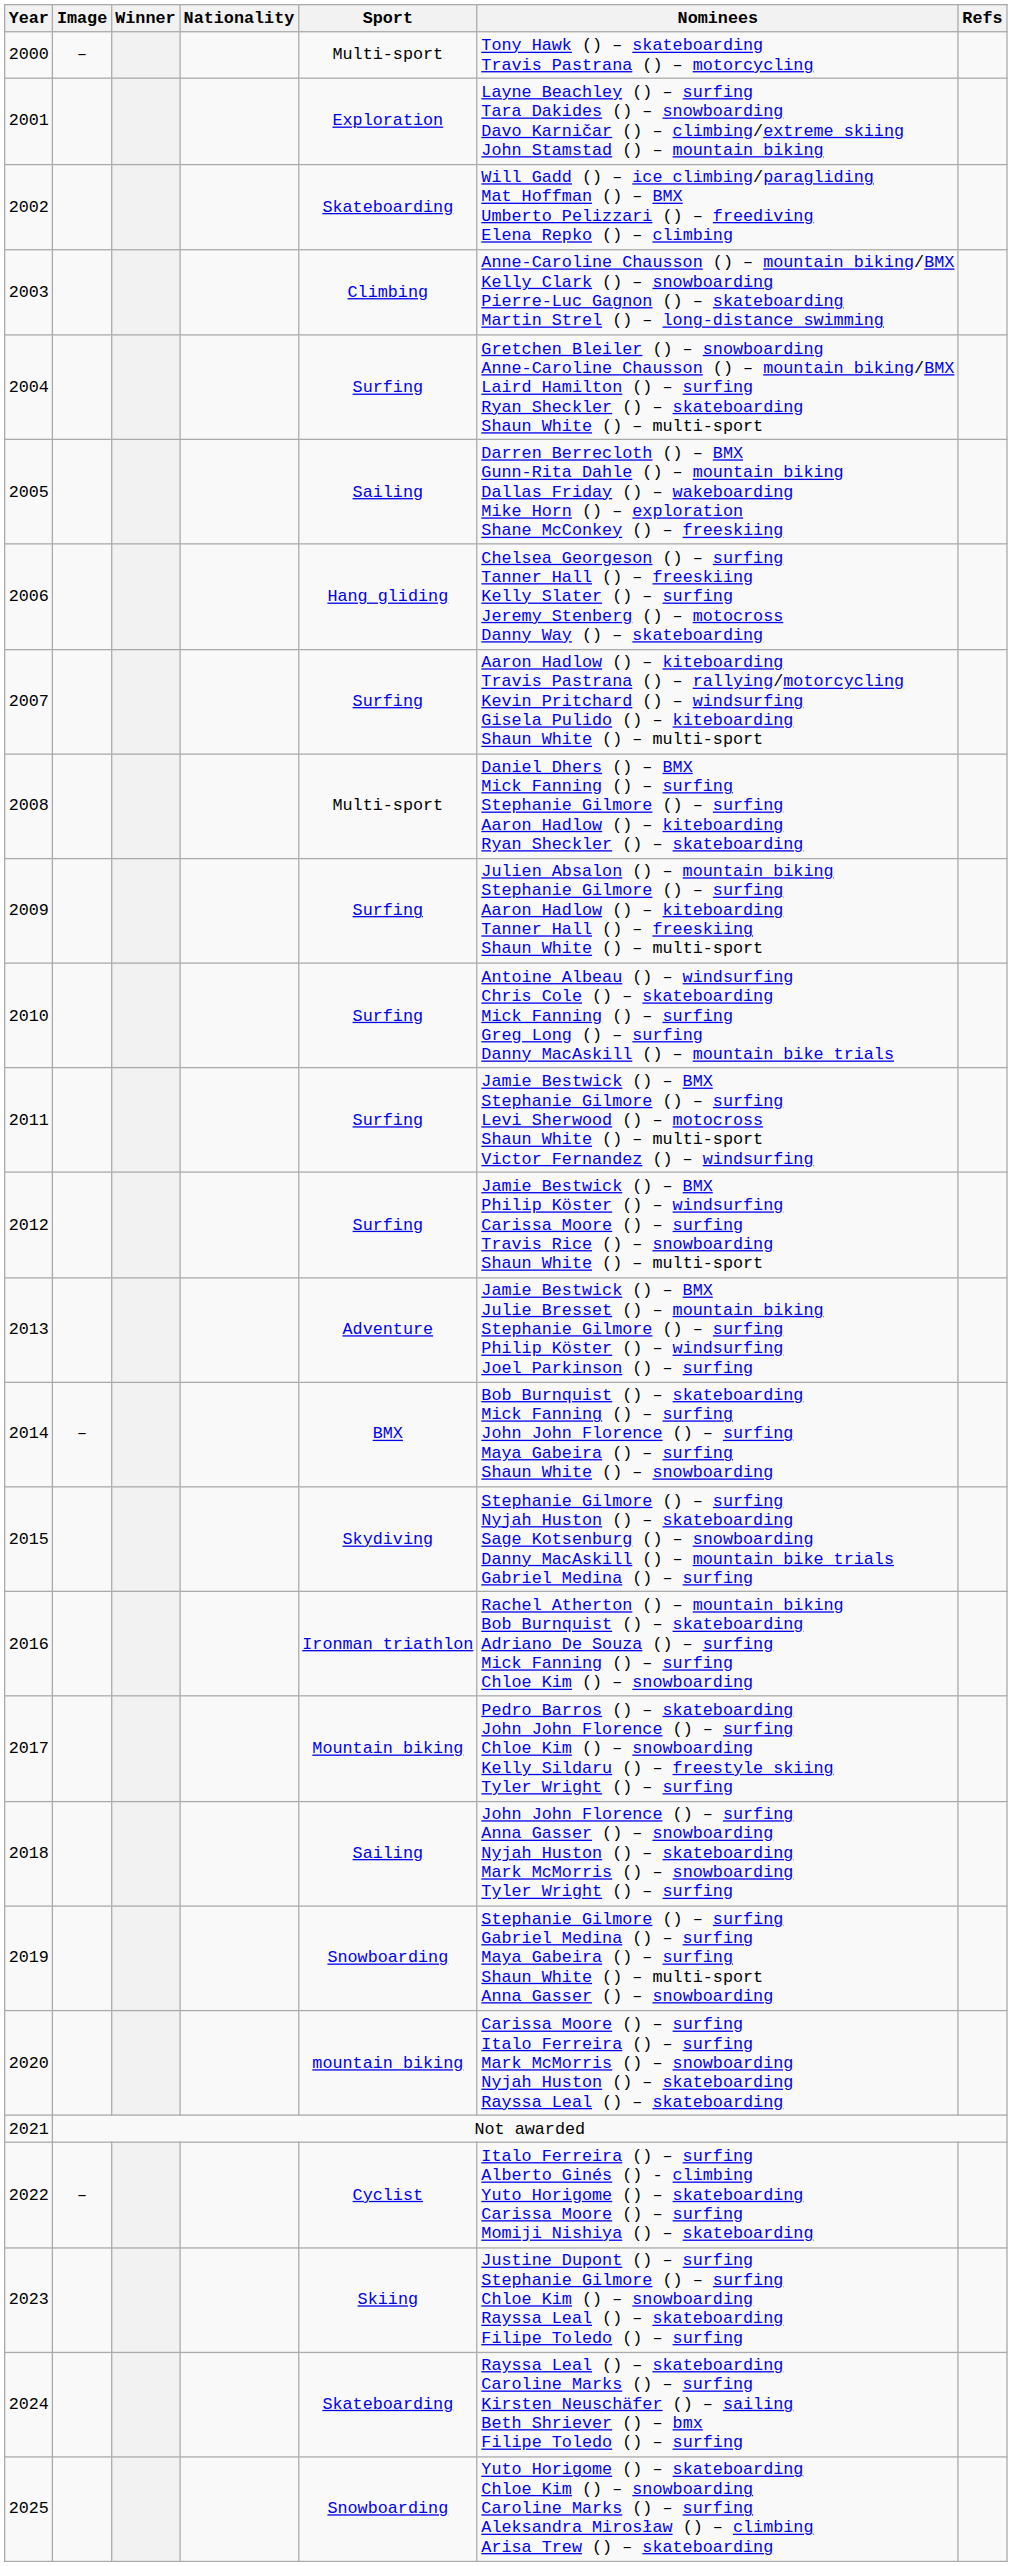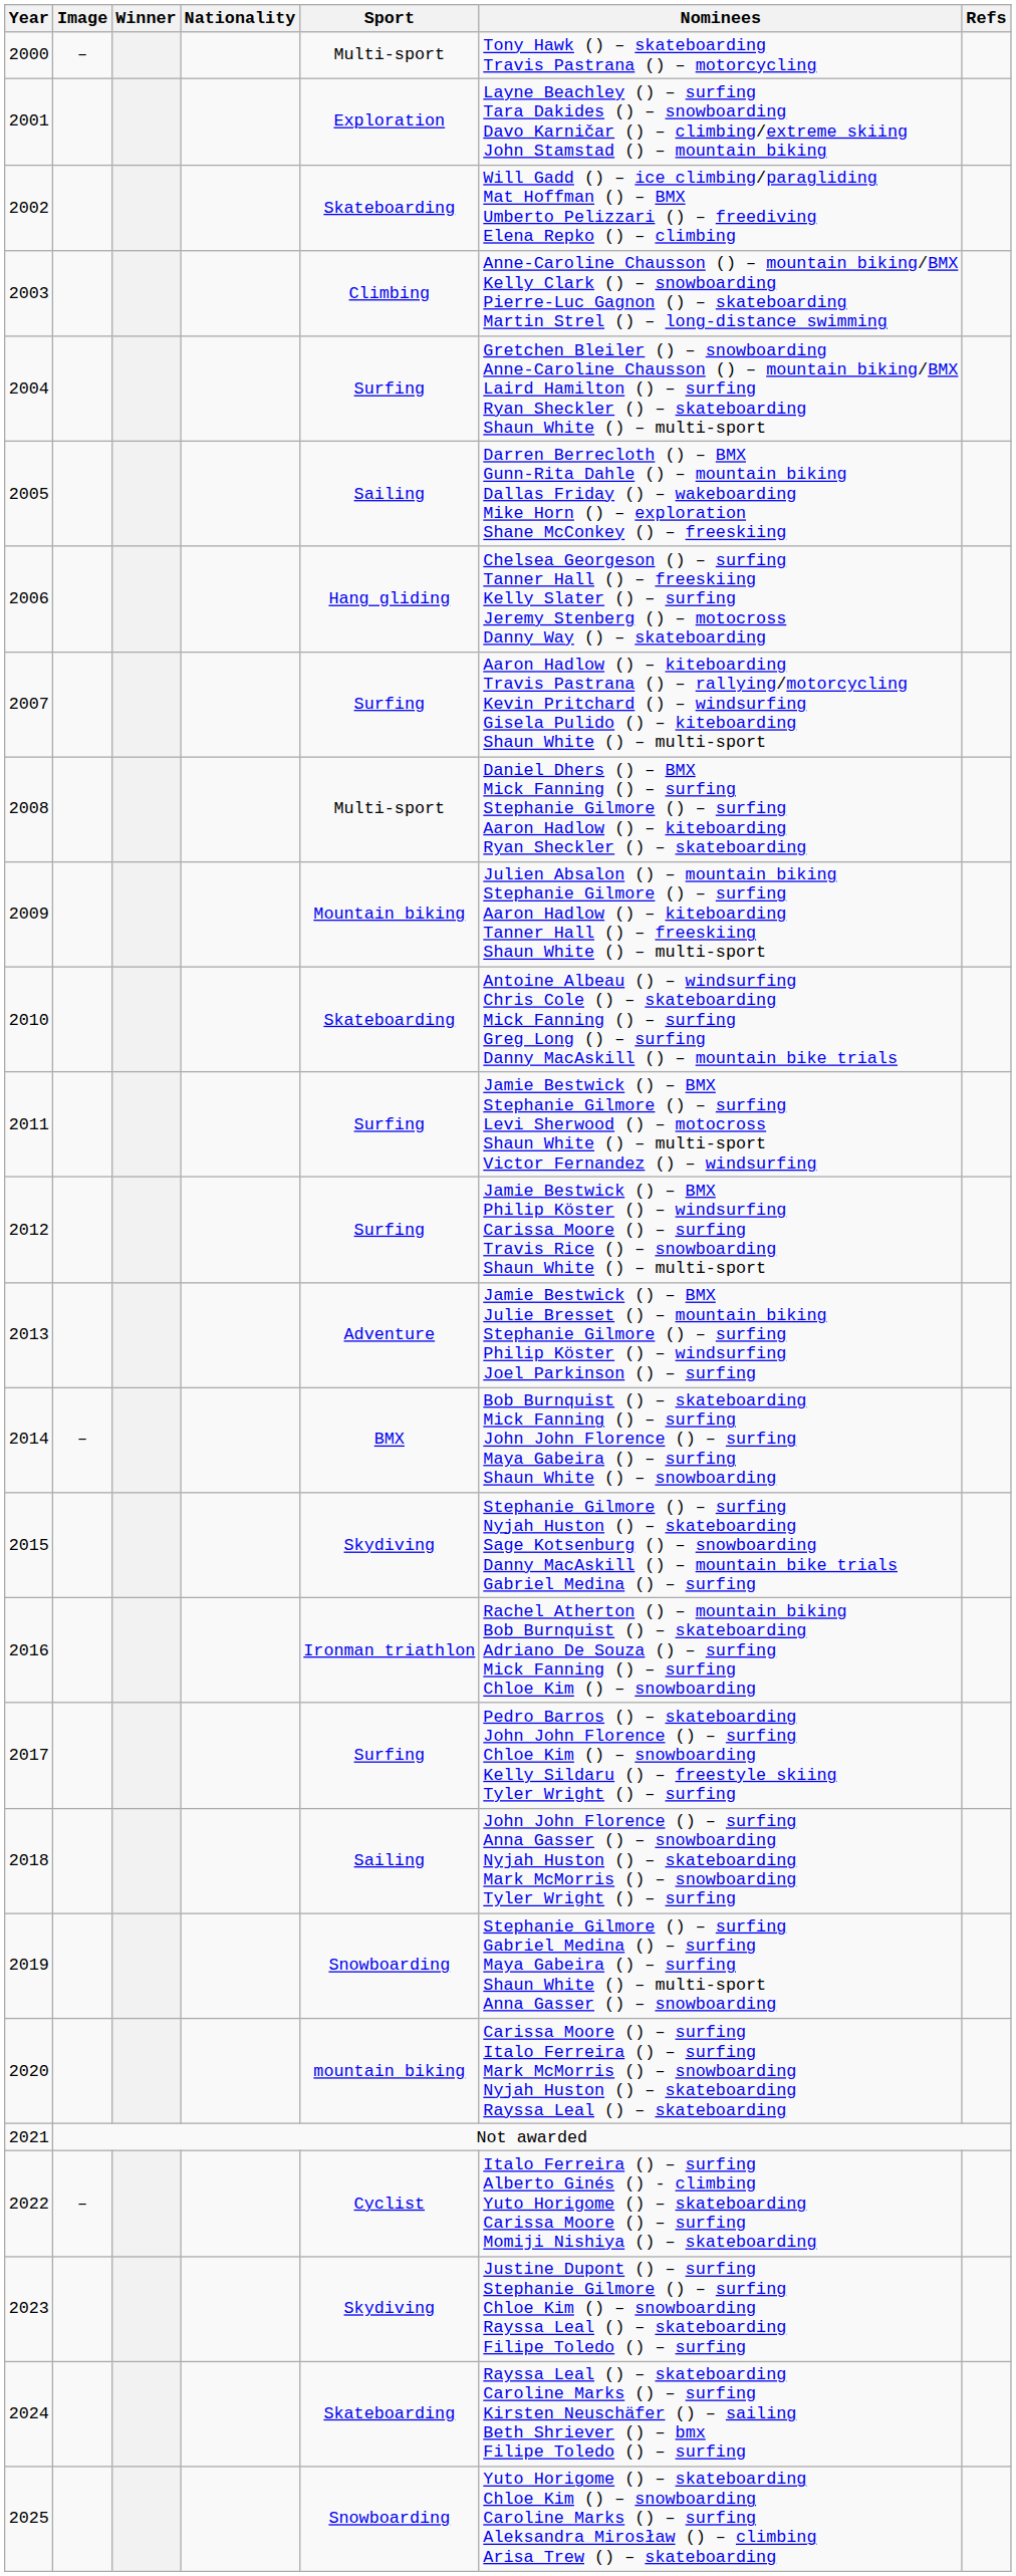 <table class="sortable wikitable plainrowheaders" style="text-align:center">
 <tr>
 <th scope=col>Year</th>
 <th scope=col class=unsortable>Image</th>
 <th scope=col>Winner</th>
 <th scope=col>Nationality</th>
 <th scope=col>Sport</th>
 <th scope=col class=unsortable>Nominees</th>
 <th scope=col class=unsortable>Refs</th>
 </tr>
 <tr>
 <td>2000</td>
 <td>–</td>
 <th scope=row></th>
 <td></td>
 <td>Multi-sport</td>
 <td align=left><a href='#'>Tony Hawk</a> () – <a href='#'>skateboarding</a><br> <a href='#'>Travis Pastrana</a> () – <a href='#'>motorcycling</a></td>
 <td></td>
 </tr>
 <tr>
 <td>2001</td>
 <td></td>
 <th scope=row></th>
 <td></td>
 <td><a href='#'>Exploration</a></td>
 <td align=left><a href='#'>Layne Beachley</a> () – <a href='#'>surfing</a><br> <a href='#'>Tara Dakides</a> () – <a href='#'>snowboarding</a><br> <a href='#'>Davo Karničar</a> () – <a href='#'>climbing</a>/<a href='#'>extreme skiing</a><br> <a href='#'>John Stamstad</a> () – <a href='#'>mountain biking</a><br></td>
 <td></td>
 </tr>
 <tr>
 <td>2002</td>
 <td></td>
 <th scope=row></th>
 <td></td>
 <td><a href='#'>Skateboarding</a></td>
 <td align=left><a href='#'>Will Gadd</a> () – <a href='#'>ice climbing</a>/<a href='#'>paragliding</a><br> <a href='#'>Mat Hoffman</a> () – <a href='#'>BMX</a><br> <a href='#'>Umberto Pelizzari</a> () – <a href='#'>freediving</a><br> <a href='#'>Elena Repko</a> () – <a href='#'>climbing</a><br></td>
 <td></td>
 </tr>
 <tr>
 <td>2003</td>
 <td></td>
 <th scope=row></th>
 <td></td>
 <td><a href='#'>Climbing</a></td>
 <td align=left><a href='#'>Anne-Caroline Chausson</a> () – <a href='#'>mountain biking</a>/<a href='#'>BMX</a><br> <a href='#'>Kelly Clark</a> () – <a href='#'>snowboarding</a><br> <a href='#'>Pierre-Luc Gagnon</a> () – <a href='#'>skateboarding</a><br> <a href='#'>Martin Strel</a> () – <a href='#'>long-distance swimming</a><br></td>
 <td></td>
 </tr>
 <tr>
 <td>2004</td>
 <td></td>
 <th scope=row></th>
 <td></td>
 <td><a href='#'>Surfing</a></td>
 <td align=left><a href='#'>Gretchen Bleiler</a> () – <a href='#'>snowboarding</a><br> <a href='#'>Anne-Caroline Chausson</a> () – <a href='#'>mountain biking</a>/<a href='#'>BMX</a><br> <a href='#'>Laird Hamilton</a> () – <a href='#'>surfing</a><br> <a href='#'>Ryan Sheckler</a> () – <a href='#'>skateboarding</a><br> <a href='#'>Shaun White</a> () – multi-sport<br></td>
 <td></td>
 </tr>
 <tr>
 <td>2005</td>
 <td></td>
 <th scope=row></th>
 <td></td>
 <td><a href='#'>Sailing</a></td>
 <td align=left><a href='#'>Darren Berrecloth</a> () – <a href='#'>BMX</a><br> <a href='#'>Gunn-Rita Dahle</a> () – <a href='#'>mountain biking</a><br> <a href='#'>Dallas Friday</a> () – <a href='#'>wakeboarding</a><br> <a href='#'>Mike Horn</a> () – <a href='#'>exploration</a><br> <a href='#'>Shane McConkey</a> () – <a href='#'>freeskiing</a><br></td>
 <td></td>
 </tr>
 <tr>
 <td>2006</td>
 <td></td>
 <th scope=row></th>
 <td></td>
 <td><a href='#'>Hang gliding</a></td>
 <td align=left><a href='#'>Chelsea Georgeson</a> () – <a href='#'>surfing</a><br> <a href='#'>Tanner Hall</a> () – <a href='#'>freeskiing</a><br> <a href='#'>Kelly Slater</a> () – <a href='#'>surfing</a><br> <a href='#'>Jeremy Stenberg</a> () – <a href='#'>motocross</a><br> <a href='#'>Danny Way</a> () – <a href='#'>skateboarding</a><br></td>
 <td></td>
 </tr>
 <tr>
 <td>2007</td>
 <td></td>
 <th scope=row></th>
 <td></td>
 <td><a href='#'>Surfing</a></td>
 <td align=left><a href='#'>Aaron Hadlow</a> () – <a href='#'>kiteboarding</a><br> <a href='#'>Travis Pastrana</a> () – <a href='#'>rallying</a>/<a href='#'>motorcycling</a><br> <a href='#'>Kevin Pritchard</a> () – <a href='#'>windsurfing</a><br> <a href='#'>Gisela Pulido</a> () – <a href='#'>kiteboarding</a><br> <a href='#'>Shaun White</a> () – multi-sport<br></td>
 <td></td>
 </tr>
 <tr>
 <td>2008</td>
 <td></td>
 <th scope=row></th>
 <td></td>
 <td>Multi-sport</td>
 <td align=left><a href='#'>Daniel Dhers</a> () – <a href='#'>BMX</a><br> <a href='#'>Mick Fanning</a> () – <a href='#'>surfing</a><br> <a href='#'>Stephanie Gilmore</a> () – <a href='#'>surfing</a><br> <a href='#'>Aaron Hadlow</a> () – <a href='#'>kiteboarding</a><br> <a href='#'>Ryan Sheckler</a> () – <a href='#'>skateboarding</a><br></td>
 <td></td>
 </tr>
 <tr>
 <td>2009</td>
 <td></td>
 <th scope=row></th>
 <td></td>
-<td><a href='#'>Surfing</a></td>
+<td><a href='#'>Mountain biking</a></td>
 <td align=left><a href='#'>Julien Absalon</a> () – <a href='#'>mountain biking</a><br> <a href='#'>Stephanie Gilmore</a> () – <a href='#'>surfing</a><br> <a href='#'>Aaron Hadlow</a> () – <a href='#'>kiteboarding</a><br> <a href='#'>Tanner Hall</a> () – <a href='#'>freeskiing</a><br> <a href='#'>Shaun White</a> () – multi-sport<br></td>
 <td></td>
 </tr>
 <tr>
 <td>2010</td>
 <td></td>
 <th scope=row></th>
 <td></td>
-<td><a href='#'>Surfing</a></td>
+<td><a href='#'>Skateboarding</a></td>
 <td align=left><a href='#'>Antoine Albeau</a> () – <a href='#'>windsurfing</a><br> <a href='#'>Chris Cole</a> () – <a href='#'>skateboarding</a><br> <a href='#'>Mick Fanning</a> () – <a href='#'>surfing</a><br> <a href='#'>Greg Long</a> () – <a href='#'>surfing</a><br> <a href='#'>Danny MacAskill</a> () – <a href='#'>mountain bike trials</a><br></td>
 <td></td>
 </tr>
 <tr>
 <td>2011</td>
 <td></td>
 <th scope=row></th>
 <td></td>
 <td><a href='#'>Surfing</a></td>
 <td align=left><a href='#'>Jamie Bestwick</a> () – <a href='#'>BMX</a><br> <a href='#'>Stephanie Gilmore</a> () – <a href='#'>surfing</a><br> <a href='#'>Levi Sherwood</a> () – <a href='#'>motocross</a><br> <a href='#'>Shaun White</a> () – multi-sport<br> <a href='#'>Victor Fernandez</a> () – <a href='#'>windsurfing</a><br></td>
 <td></td>
 </tr>
 <tr>
 <td>2012</td>
 <td></td>
 <th scope=row></th>
 <td></td>
 <td><a href='#'>Surfing</a></td>
 <td align=left><a href='#'>Jamie Bestwick</a> () – <a href='#'>BMX</a><br> <a href='#'>Philip Köster</a> () – <a href='#'>windsurfing</a><br> <a href='#'>Carissa Moore</a> () – <a href='#'>surfing</a><br> <a href='#'>Travis Rice</a> () – <a href='#'>snowboarding</a><br> <a href='#'>Shaun White</a> () – multi-sport<br></td>
 <td></td>
 </tr>
 <tr>
 <td>2013</td>
 <td></td>
 <th scope=row></th>
 <td></td>
 <td><a href='#'>Adventure</a></td>
 <td align=left><a href='#'>Jamie Bestwick</a> () – <a href='#'>BMX</a><br> <a href='#'>Julie Bresset</a> () – <a href='#'>mountain biking</a><br> <a href='#'>Stephanie Gilmore</a> () – <a href='#'>surfing</a><br> <a href='#'>Philip Köster</a> () – <a href='#'>windsurfing</a><br> <a href='#'>Joel Parkinson</a> () – <a href='#'>surfing</a><br></td>
 <td></td>
 </tr>
 <tr>
 <td>2014</td>
 <td>–</td>
 <th scope=row></th>
 <td></td>
 <td><a href='#'>BMX</a></td>
 <td align=left><a href='#'>Bob Burnquist</a> () – <a href='#'>skateboarding</a><br> <a href='#'>Mick Fanning</a> () – <a href='#'>surfing</a><br> <a href='#'>John John Florence</a> () – <a href='#'>surfing</a><br> <a href='#'>Maya Gabeira</a> () – <a href='#'>surfing</a><br> <a href='#'>Shaun White</a> () – <a href='#'>snowboarding</a><br></td>
 <td></td>
 </tr>
 <tr>
 <td>2015</td>
 <td></td>
 <th scope=row></th>
 <td></td>
 <td><a href='#'>Skydiving</a></td>
 <td align=left><a href='#'>Stephanie Gilmore</a> () – <a href='#'>surfing</a><br> <a href='#'>Nyjah Huston</a> () – <a href='#'>skateboarding</a><br> <a href='#'>Sage Kotsenburg</a> () – <a href='#'>snowboarding</a><br> <a href='#'>Danny MacAskill</a> () – <a href='#'>mountain bike trials</a><br> <a href='#'>Gabriel Medina</a> () – <a href='#'>surfing</a><br></td>
 <td></td>
 </tr>
 <tr>
 <td>2016</td>
 <td></td>
 <th scope=row></th>
 <td></td>
 <td><a href='#'>Ironman triathlon</a></td>
 <td align=left><a href='#'>Rachel Atherton</a> () – <a href='#'>mountain biking</a> <br><a href='#'>Bob Burnquist</a> () – <a href='#'>skateboarding</a><br> <a href='#'>Adriano De Souza</a> () – <a href='#'>surfing</a><br> <a href='#'>Mick Fanning</a> () – <a href='#'>surfing</a><br> <a href='#'>Chloe Kim</a> () – <a href='#'>snowboarding</a><br></td>
 <td></td>
 </tr>
 <tr>
 <td>2017</td>
 <td></td>
 <th scope=row></th>
 <td></td>
-<td><a href='#'>Mountain biking</a></td>
+<td><a href='#'>Surfing</a></td>
 <td align=left><a href='#'>Pedro Barros</a> () – <a href='#'>skateboarding</a><br> <a href='#'>John John Florence</a> () – <a href='#'>surfing</a><br> <a href='#'>Chloe Kim</a> () – <a href='#'>snowboarding</a><br> <a href='#'>Kelly Sildaru</a> () – <a href='#'>freestyle skiing</a><br> <a href='#'>Tyler Wright</a> () – <a href='#'>surfing</a><br></td>
 <td></td>
 </tr>
 <tr>
 <td>2018</td>
 <td></td>
 <th scope=row></th>
 <td></td>
 <td><a href='#'>Sailing</a></td>
 <td align=left><a href='#'>John John Florence</a> () – <a href='#'>surfing</a> <br> <a href='#'>Anna Gasser</a> () – <a href='#'>snowboarding</a> <br> <a href='#'>Nyjah Huston</a> () – <a href='#'>skateboarding</a> <br> <a href='#'>Mark McMorris</a> () – <a href='#'>snowboarding</a> <br> <a href='#'>Tyler Wright</a> () – <a href='#'>surfing</a></td>
 <td></td>
 </tr>
 <tr>
 <td>2019</td>
 <td></td>
 <th scope=row></th>
 <td></td>
 <td><a href='#'>Snowboarding</a></td>
 <td align=left><a href='#'>Stephanie Gilmore</a> () – <a href='#'>surfing</a><br> <a href='#'>Gabriel Medina</a> () – <a href='#'>surfing</a><br> <a href='#'>Maya Gabeira</a> () – <a href='#'>surfing</a><br> <a href='#'>Shaun White</a> () – multi-sport<br> <a href='#'>Anna Gasser</a> () – <a href='#'>snowboarding</a></td>
 <td></td>
 </tr>
 <tr>
 <td>2020</td>
 <td></td>
 <th scope=row></th>
 <td></td>
 <td><a href='#'>mountain biking</a></td>
 <td align=left><a href='#'>Carissa Moore</a> () – <a href='#'>surfing</a> <br> <a href='#'>Italo Ferreira</a> () – <a href='#'>surfing</a> <br> <a href='#'>Mark McMorris</a> () – <a href='#'>snowboarding</a> <br> <a href='#'>Nyjah Huston</a> () – <a href='#'>skateboarding</a><br> <a href='#'>Rayssa Leal</a> () – <a href='#'>skateboarding</a></td>
 <td></td>
 </tr>
 <tr>
 <td>2021</td>
 <td colspan=6>Not awarded</td>
 </tr>
 <tr>
 <td>2022</td>
 <td>–</td>
 <th scope=row></th>
 <td></td>
 <td><a href='#'>Cyclist</a></td>
 <td align=left><a href='#'>Italo Ferreira</a> () – <a href='#'>surfing</a> <br> <a href='#'>Alberto Ginés</a> () - <a href='#'>climbing</a> <br> <a href='#'>Yuto Horigome</a> () – <a href='#'>skateboarding</a> <br> <a href='#'>Carissa Moore</a> () – <a href='#'>surfing</a> <br> <a href='#'>Momiji Nishiya</a> () – <a href='#'>skateboarding</a> <br></td>
 <td></td>
 </tr>
 <tr>
 <td>2023</td>
 <td></td>
 <th scope=row></th>
 <td></td>
-<td><a href='#'>Skiing</a></td>
+<td><a href='#'>Skydiving</a></td>
 <td align=left><a href='#'>Justine Dupont</a> () – <a href='#'>surfing</a><br> <a href='#'>Stephanie Gilmore</a> () – <a href='#'>surfing</a><br> <a href='#'>Chloe Kim</a> () – <a href='#'>snowboarding</a><br> <a href='#'>Rayssa Leal</a> () – <a href='#'>skateboarding</a> <br> <a href='#'>Filipe Toledo</a> () – <a href='#'>surfing</a></td>
 <td></td>
 </tr>
 <tr>
 <td>2024</td>
 <td></td>
 <th scope=row></th>
 <td></td>
 <td><a href='#'>Skateboarding</a></td>
 <td align=left><a href='#'>Rayssa Leal</a> () – <a href='#'>skateboarding</a><br> <a href='#'>Caroline Marks</a> () – <a href='#'>surfing</a><br> <a href='#'>Kirsten Neuschäfer</a> () – <a href='#'>sailing</a><br> <a href='#'>Beth Shriever</a> () – <a href='#'>bmx</a> <br> <a href='#'>Filipe Toledo</a> () – <a href='#'>surfing</a></td>
 <td></td>
 </tr>
 <tr>
 <td>2025</td>
 <td></td>
 <th scope=row></th>
 <td></td>
 <td><a href='#'>Snowboarding</a></td>
 <td align=left><a href='#'>Yuto Horigome</a> () – <a href='#'>skateboarding</a> <br> <a href='#'>Chloe Kim</a> () – <a href='#'>snowboarding</a> <br> <a href='#'>Caroline Marks</a> () – <a href='#'>surfing</a> <br> <a href='#'>Aleksandra Mirosław</a> () – <a href='#'>climbing</a> <br> <a href='#'>Arisa Trew</a> () – <a href='#'>skateboarding</a></td>
 <td></td>
 </tr>
 </table>
